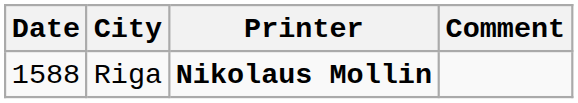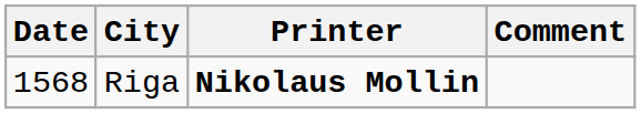 <table class="wikitable">
 <tr>
 <th>Date</th>
 <th>City</th>
 <th>Printer</th>
 <th>Comment</th>
 </tr>
 <tr>
-<td>1588</td>
+<td>1568</td>
 <td>Riga</td>
 <td><strong>Nikolaus Mollin</strong></td>
 <td></td>
 </tr>
 </table>
